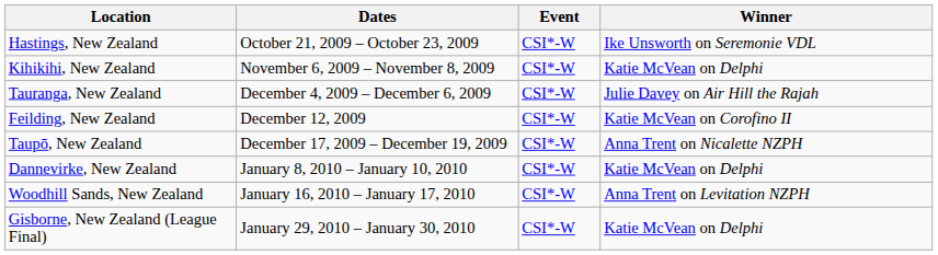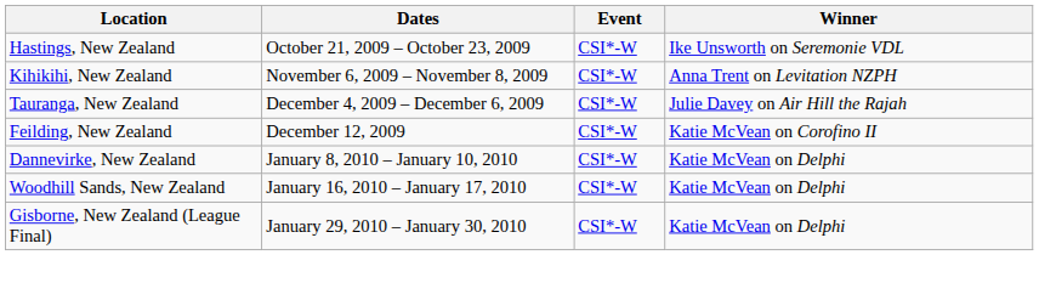 <table class="wikitable">
 <tr>
 <th width=225>Location</th>
 <th width=275>Dates</th>
 <th width=75>Event</th>
 <th width=325>Winner</th>
 </tr>
 <tr>
 <td> <a href='#'>Hastings</a>, New Zealand</td>
 <td>October 21, 2009 – October 23, 2009</td>
 <td><a href='#'>CSI*-W</a></td>
 <td> <a href='#'>Ike Unsworth</a> on <em>Seremonie VDL</em></td>
 </tr>
 <tr>
 <td> <a href='#'>Kihikihi</a>, New Zealand</td>
 <td>November 6, 2009 – November 8, 2009</td>
 <td><a href='#'>CSI*-W</a></td>
-<td> <a href='#'>Katie McVean</a> on <em>Delphi</em></td>
+<td> <a href='#'>Anna Trent</a> on <em>Levitation NZPH</em></td>
 </tr>
 <tr>
 <td> <a href='#'>Tauranga</a>, New Zealand</td>
 <td>December 4, 2009 – December 6, 2009</td>
 <td><a href='#'>CSI*-W</a></td>
 <td> <a href='#'>Julie Davey</a> on <em>Air Hill the Rajah</em></td>
 </tr>
 <tr>
 <td> <a href='#'>Feilding</a>, New Zealand</td>
 <td>December 12, 2009</td>
 <td><a href='#'>CSI*-W</a></td>
 <td> <a href='#'>Katie McVean</a> on <em>Corofino II</em></td>
 </tr>
 <tr>
-<td> <a href='#'>Taupō</a>, New Zealand</td>
-<td>December 17, 2009 – December 19, 2009</td>
-<td><a href='#'>CSI*-W</a></td>
-<td> <a href='#'>Anna Trent</a> on <em>Nicalette NZPH</em></td>
-</tr>
-<tr>
 <td> <a href='#'>Dannevirke</a>, New Zealand</td>
 <td>January 8, 2010 – January 10, 2010</td>
 <td><a href='#'>CSI*-W</a></td>
 <td> <a href='#'>Katie McVean</a> on <em>Delphi</em></td>
 </tr>
 <tr>
 <td> <a href='#'>Woodhill</a> Sands, New Zealand</td>
 <td>January 16, 2010 – January 17, 2010</td>
 <td><a href='#'>CSI*-W</a></td>
-<td> <a href='#'>Anna Trent</a> on <em>Levitation NZPH</em></td>
+<td> <a href='#'>Katie McVean</a> on <em>Delphi</em></td>
 </tr>
 <tr>
 <td> <a href='#'>Gisborne</a>, New Zealand (League Final)</td>
 <td>January 29, 2010 – January 30, 2010</td>
 <td><a href='#'>CSI*-W</a></td>
 <td> <a href='#'>Katie McVean</a> on <em>Delphi</em></td>
 </tr>
 </table>
